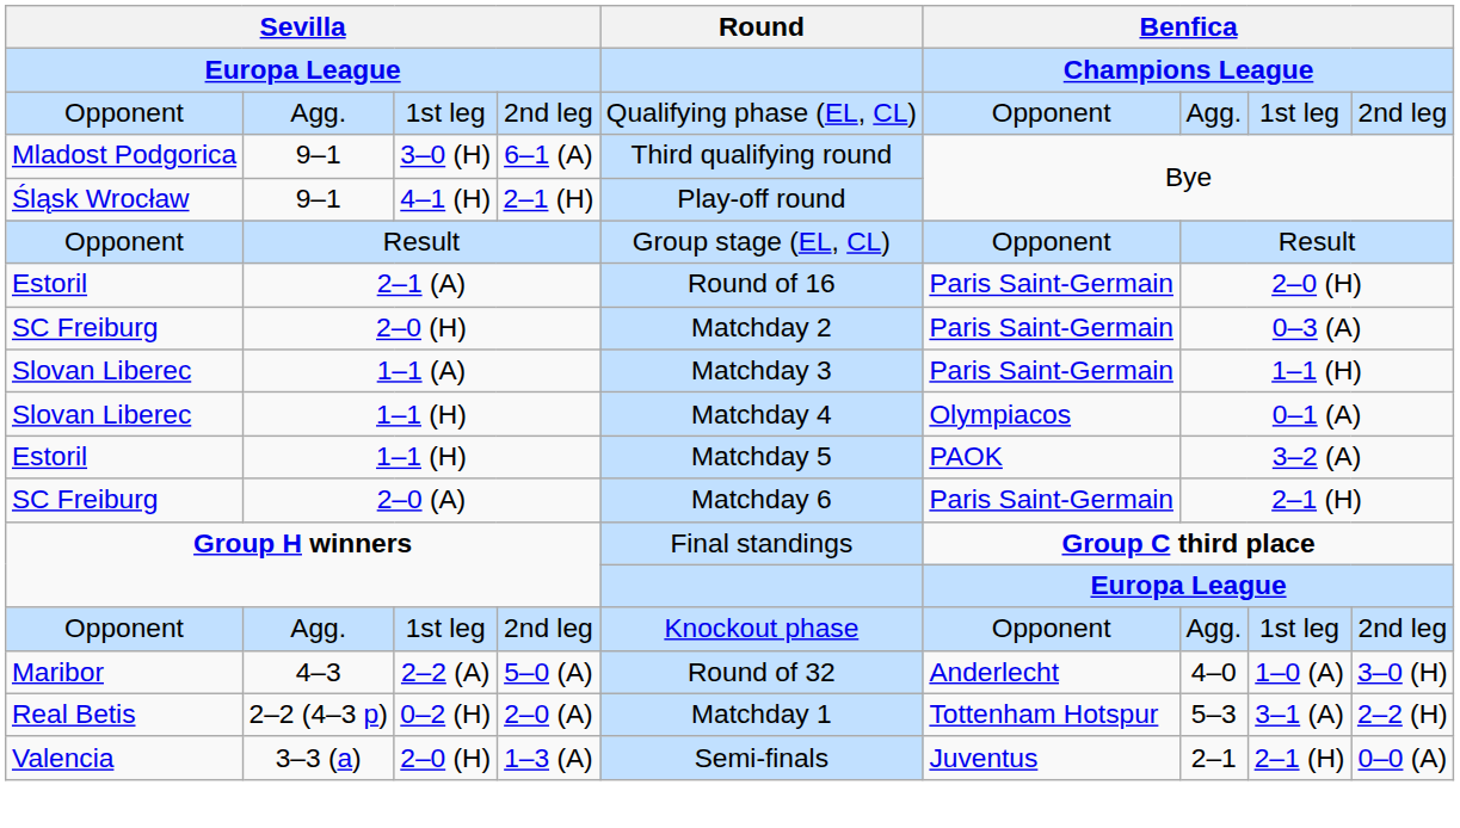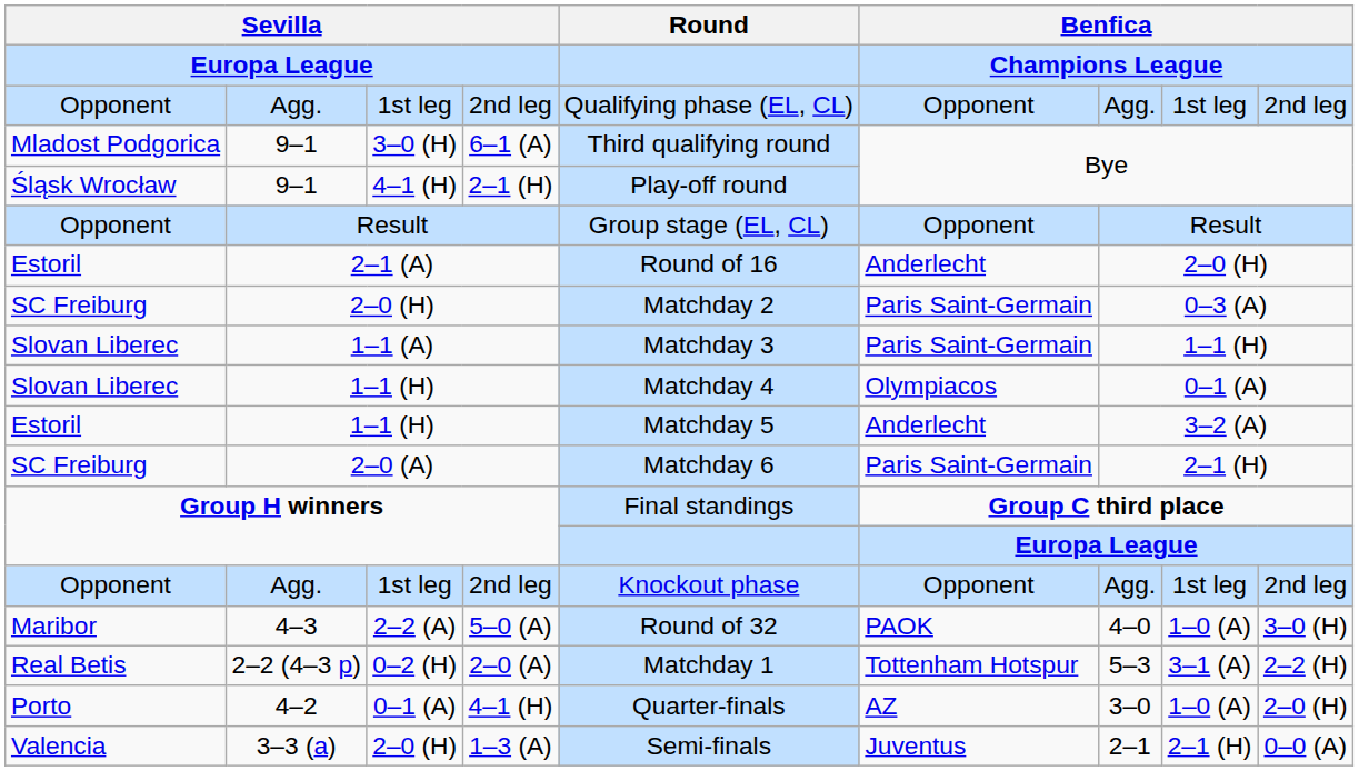 <table class="wikitable" style="text-align:center">
 <tr>
 <th colspan=4> <a href='#'>Sevilla</a></th>
 <th>Round</th>
 <th colspan=4> <a href='#'>Benfica</a></th>
 </tr>
 <tr bgcolor=#c1e0ff>
 <td colspan=4><strong><a href='#'>Europa League</a></strong></td>
 <td></td>
 <td colspan=4><strong><a href='#'>Champions League</a></strong></td>
 </tr>
 <tr bgcolor=#c1e0ff>
 <td>Opponent</td>
 <td>Agg.</td>
 <td>1st leg</td>
 <td>2nd leg</td>
 <td>Qualifying phase (<a href='#'>EL</a>, <a href='#'>CL</a>)</td>
 <td>Opponent</td>
 <td>Agg.</td>
 <td>1st leg</td>
 <td>2nd leg</td>
 </tr>
 <tr>
 <td align=left> <a href='#'>Mladost Podgorica</a></td>
 <td>9–1</td>
 <td><a href='#'>3–0</a> (H)</td>
 <td><a href='#'>6–1</a> (A)</td>
 <td bgcolor=#c1e0ff>Third qualifying round</td>
 <td colspan=4 rowspan=2>Bye</td>
 </tr>
 <tr>
 <td align=left> <a href='#'>Śląsk Wrocław</a></td>
 <td>9–1</td>
 <td><a href='#'>4–1</a> (H)</td>
 <td><a href='#'>2–1</a> (H)</td>
 <td bgcolor=#c1e0ff>Play-off round</td>
 </tr>
 <tr bgcolor=#c1e0ff>
 <td>Opponent</td>
 <td colspan=3>Result</td>
 <td>Group stage (<a href='#'>EL</a>, <a href='#'>CL</a>)</td>
 <td>Opponent</td>
 <td colspan=3>Result</td>
 </tr>
 <tr>
 <td align=left> <a href='#'>Estoril</a></td>
 <td colspan=3><a href='#'>2–1</a> (A)</td>
 <td bgcolor=#c1e0ff>Round of 16</td>
-<td align=left> <a href='#'>Paris Saint-Germain</a></td>
+<td align=left> <a href='#'>Anderlecht</a></td>
 <td colspan=3><a href='#'>2–0</a> (H)</td>
 </tr>
 <tr>
 <td align=left> <a href='#'>SC Freiburg</a></td>
 <td colspan=3><a href='#'>2–0</a> (H)</td>
 <td bgcolor=#c1e0ff>Matchday 2</td>
 <td align=left> <a href='#'>Paris Saint-Germain</a></td>
 <td colspan=3><a href='#'>0–3</a> (A)</td>
 </tr>
 <tr>
 <td align=left> <a href='#'>Slovan Liberec</a></td>
 <td colspan=3><a href='#'>1–1</a> (A)</td>
 <td bgcolor=#c1e0ff>Matchday 3</td>
 <td align=left> <a href='#'>Paris Saint-Germain</a></td>
 <td colspan=3><a href='#'>1–1</a> (H)</td>
 </tr>
 <tr>
 <td align=left> <a href='#'>Slovan Liberec</a></td>
 <td colspan=3><a href='#'>1–1</a> (H)</td>
 <td bgcolor=#c1e0ff>Matchday 4</td>
 <td align=left> <a href='#'>Olympiacos</a></td>
 <td colspan=3><a href='#'>0–1</a> (A)</td>
 </tr>
 <tr>
 <td align=left> <a href='#'>Estoril</a></td>
 <td colspan=3><a href='#'>1–1</a> (H)</td>
 <td bgcolor=#c1e0ff>Matchday 5</td>
-<td align=left> <a href='#'>PAOK</a></td>
+<td align=left> <a href='#'>Anderlecht</a></td>
 <td colspan=3><a href='#'>3–2</a> (A)</td>
 </tr>
 <tr>
 <td align=left> <a href='#'>SC Freiburg</a></td>
 <td colspan=3><a href='#'>2–0</a> (A)</td>
 <td bgcolor=#c1e0ff>Matchday 6</td>
 <td align=left> <a href='#'>Paris Saint-Germain</a></td>
 <td colspan=3><a href='#'>2–1</a> (H)</td>
 </tr>
 <tr>
 <td colspan="4" rowspan="2" valign="top"><strong><a href='#'>Group H</a> winners</strong><br></td>
 <td bgcolor=#c1e0ff>Final standings</td>
 <td colspan=4 valign=top><strong><a href='#'>Group C</a> third place</strong><br></td>
 </tr>
 <tr bgcolor=#c1e0ff>
 <td></td>
 <td colspan="4"><a href='#'><strong>Europa League</strong></a></td>
 </tr>
 <tr bgcolor=#c1e0ff>
 <td>Opponent</td>
 <td>Agg.</td>
 <td>1st leg</td>
 <td>2nd leg</td>
 <td><a href='#'>Knockout phase</a></td>
 <td>Opponent</td>
 <td>Agg.</td>
 <td>1st leg</td>
 <td>2nd leg</td>
 </tr>
 <tr>
 <td align=left> <a href='#'>Maribor</a></td>
 <td>4–3</td>
 <td><a href='#'>2–2</a> (A)</td>
 <td><a href='#'>5–0</a> (A)</td>
 <td bgcolor=#c1e0ff>Round of 32</td>
-<td align=left> <a href='#'>Anderlecht</a></td>
+<td align=left> <a href='#'>PAOK</a></td>
 <td>4–0</td>
 <td><a href='#'>1–0</a> (A)</td>
 <td><a href='#'>3–0</a> (H)</td>
 </tr>
 <tr>
 <td align=left> <a href='#'>Real Betis</a></td>
 <td>2–2 (4–3 <a href='#'>p</a>)</td>
 <td><a href='#'>0–2</a> (H)</td>
 <td><a href='#'>2–0</a> (A)</td>
 <td bgcolor=#c1e0ff>Matchday 1</td>
 <td align=left> <a href='#'>Tottenham Hotspur</a></td>
 <td>5–3</td>
 <td><a href='#'>3–1</a> (A)</td>
 <td><a href='#'>2–2</a> (H)</td>
 </tr>
 <tr>
+<td align=left> <a href='#'>Porto</a></td>
+<td>4–2</td>
+<td><a href='#'>0–1</a> (A)</td>
+<td><a href='#'>4–1</a> (H)</td>
+<td bgcolor=#c1e0ff>Quarter-finals</td>
+<td align=left> <a href='#'>AZ</a></td>
+<td>3–0</td>
+<td><a href='#'>1–0</a> (A)</td>
+<td><a href='#'>2–0</a> (H)</td>
+</tr>
+<tr>
 <td align=left> <a href='#'>Valencia</a></td>
 <td>3–3 (<a href='#'>a</a>)</td>
 <td><a href='#'>2–0</a> (H)</td>
 <td><a href='#'>1–3</a> (A)</td>
 <td bgcolor=#c1e0ff>Semi-finals</td>
 <td align=left> <a href='#'>Juventus</a></td>
 <td>2–1</td>
 <td><a href='#'>2–1</a> (H)</td>
 <td><a href='#'>0–0</a> (A)</td>
 </tr>
 </table>
